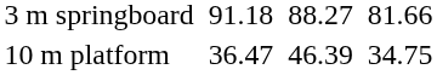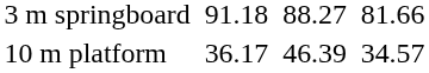 <table>
 <tr>
 <td>3 m springboard</td>
 <td></td>
 <td>91.18</td>
 <td></td>
 <td>88.27</td>
 <td></td>
 <td>81.66</td>
 </tr>
 <tr>
 <td>10 m platform</td>
 <td></td>
-<td>36.47</td>
+<td>36.17</td>
 <td></td>
 <td>46.39</td>
 <td></td>
-<td>34.75</td>
+<td>34.57</td>
 </tr>
 </table>
